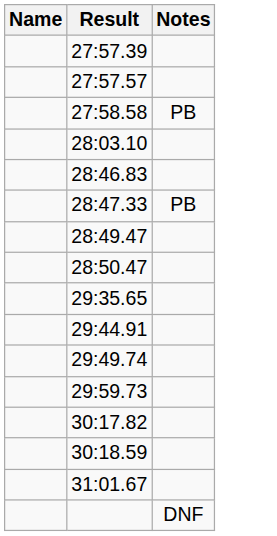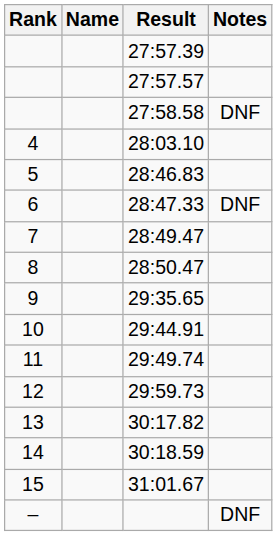 <table class="wikitable" style="text-align:center">
 <tr>
+<th>Rank</th>
 <th>Name</th>
 <th>Result</th>
 <th>Notes</th>
 </tr>
 <tr>
+<td></td>
 <td align="left"></td>
 <td>27:57.39</td>
 <td></td>
 </tr>
 <tr>
+<td></td>
 <td align="left"></td>
 <td>27:57.57</td>
 <td></td>
 </tr>
 <tr>
+<td></td>
 <td align="left"></td>
 <td>27:58.58</td>
-<td>PB</td>
+<td>DNF</td>
 </tr>
 <tr>
+<td>4</td>
 <td align="left"></td>
 <td>28:03.10</td>
 <td></td>
 </tr>
 <tr>
+<td>5</td>
 <td align="left"></td>
 <td>28:46.83</td>
 <td></td>
 </tr>
 <tr>
+<td>6</td>
 <td align="left"></td>
 <td>28:47.33</td>
-<td>PB</td>
+<td>DNF</td>
 </tr>
 <tr>
+<td>7</td>
 <td align="left"></td>
 <td>28:49.47</td>
 <td></td>
 </tr>
 <tr>
+<td>8</td>
 <td align="left"></td>
 <td>28:50.47</td>
 <td></td>
 </tr>
 <tr>
+<td>9</td>
 <td align="left"></td>
 <td>29:35.65</td>
 <td></td>
 </tr>
 <tr>
+<td>10</td>
 <td align="left"></td>
 <td>29:44.91</td>
 <td></td>
 </tr>
 <tr>
+<td>11</td>
 <td align="left"></td>
 <td>29:49.74</td>
 <td></td>
 </tr>
 <tr>
+<td>12</td>
 <td align="left"></td>
 <td>29:59.73</td>
 <td></td>
 </tr>
 <tr>
+<td>13</td>
 <td align="left"></td>
 <td>30:17.82</td>
 <td></td>
 </tr>
 <tr>
+<td>14</td>
 <td align="left"></td>
 <td>30:18.59</td>
 <td></td>
 </tr>
 <tr>
+<td>15</td>
 <td align="left"></td>
 <td>31:01.67</td>
 <td></td>
 </tr>
 <tr>
+<td>–</td>
 <td align="left"></td>
 <td></td>
 <td>DNF</td>
 </tr>
 </table>
